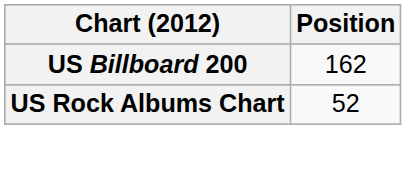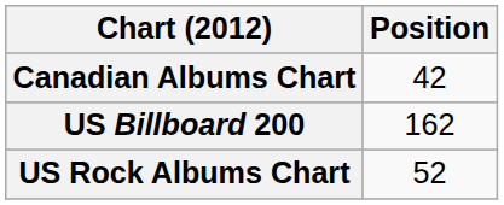 <table class="wikitable sortable plainrowheaders">
 <tr>
 <th scope="col">Chart (2012)</th>
 <th scope="col">Position</th>
+</tr>
+<tr>
+<th scope="row">Canadian Albums Chart</th>
+<td style="text-align:center;">42</td>
 </tr>
 <tr>
 <th scope="row">US <em>Billboard</em> 200</th>
 <td style="text-align:center;">162</td>
 </tr>
 <tr>
 <th scope="row">US Rock Albums Chart</th>
 <td style="text-align:center;">52</td>
 </tr>
 </table>
